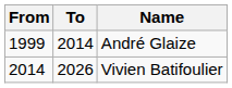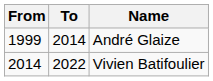 <table class="wikitable">
 <tr>
 <th>From</th>
 <th>To</th>
 <th>Name</th>
 </tr>
 <tr>
 <td>1999</td>
 <td>2014</td>
 <td>André Glaize</td>
 </tr>
 <tr>
 <td>2014</td>
-<td>2026</td>
+<td>2022</td>
 <td>Vivien Batifoulier</td>
 </tr>
 </table>
